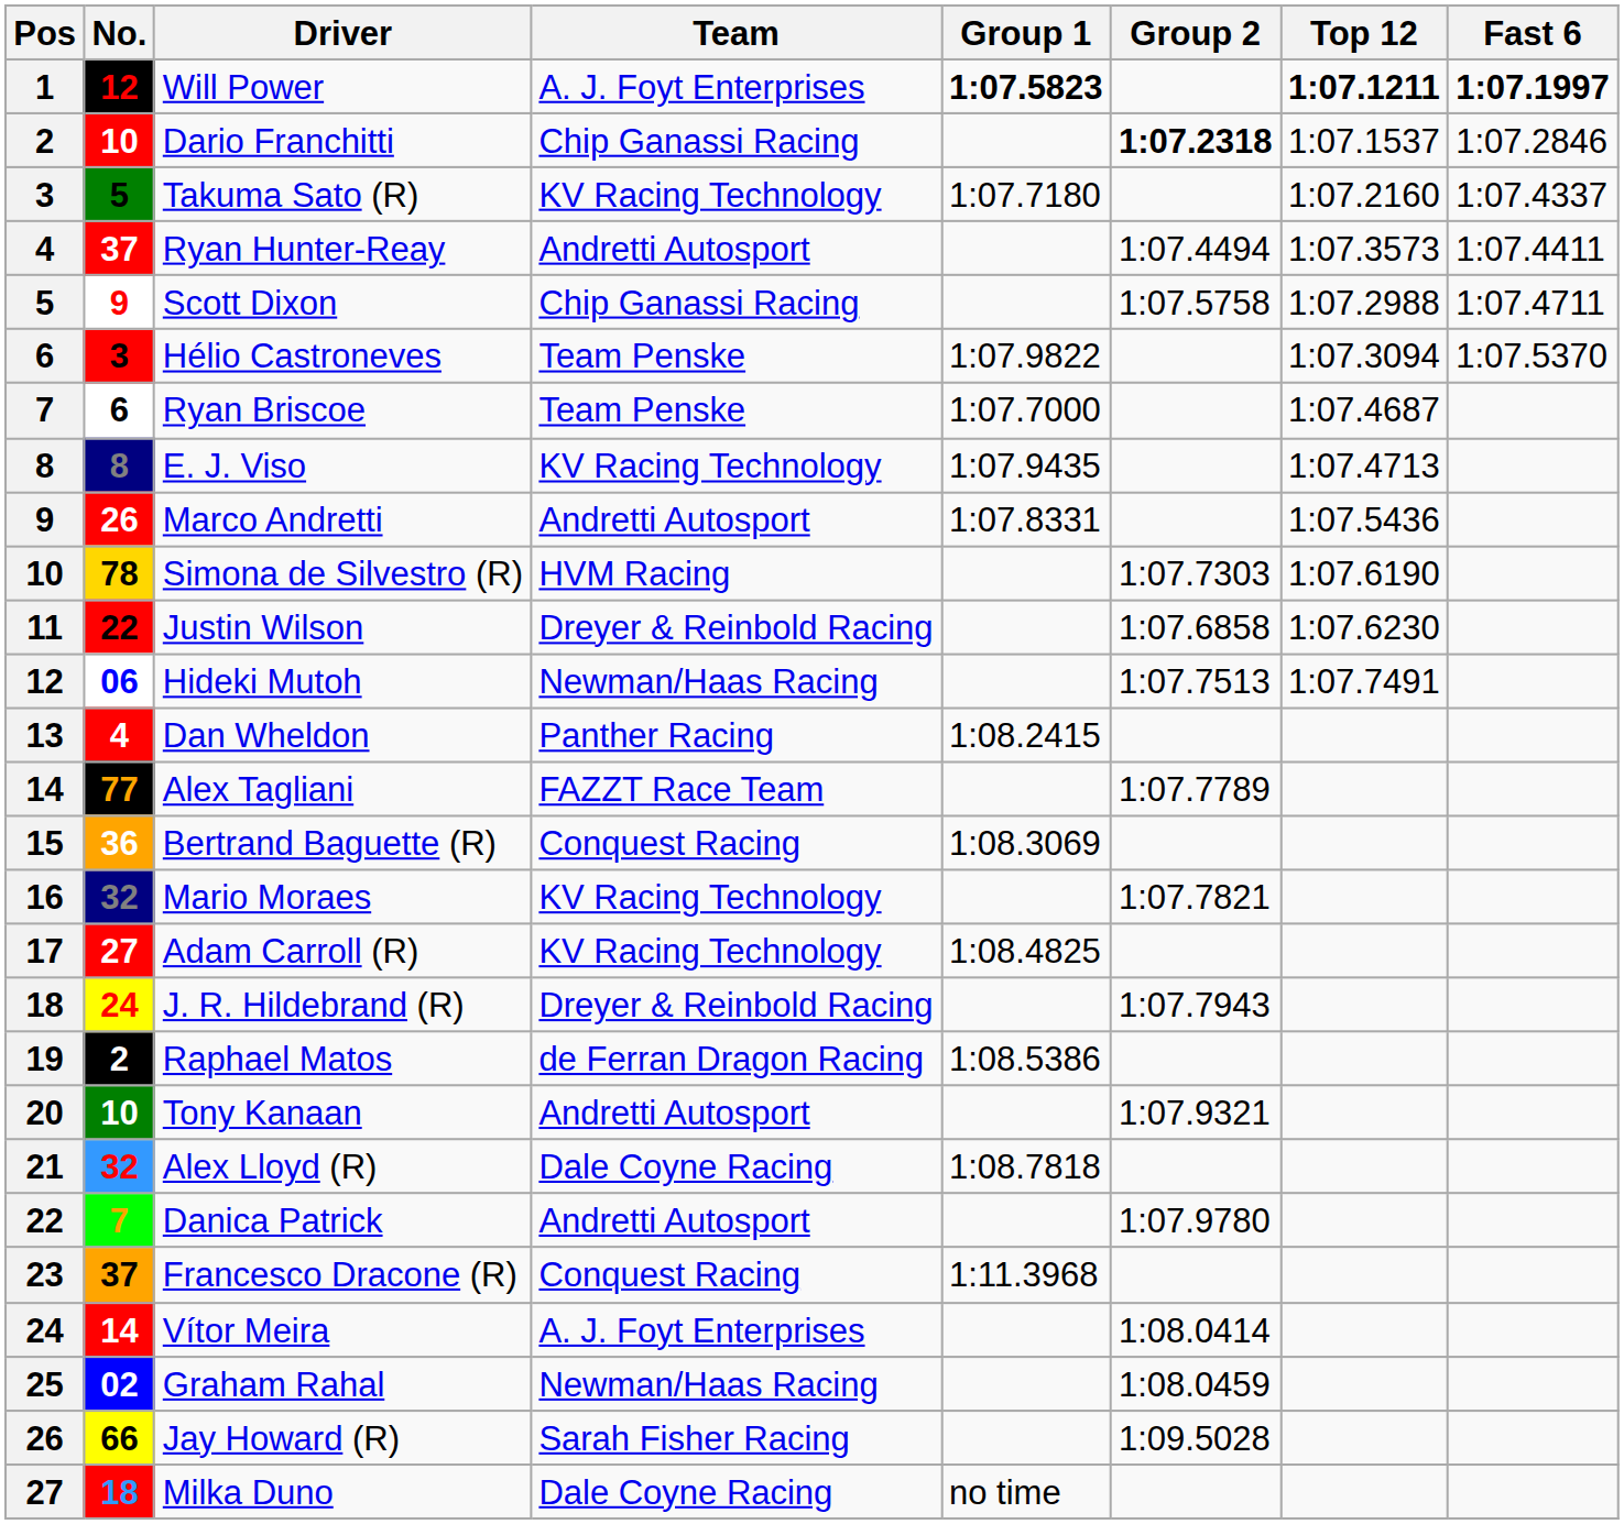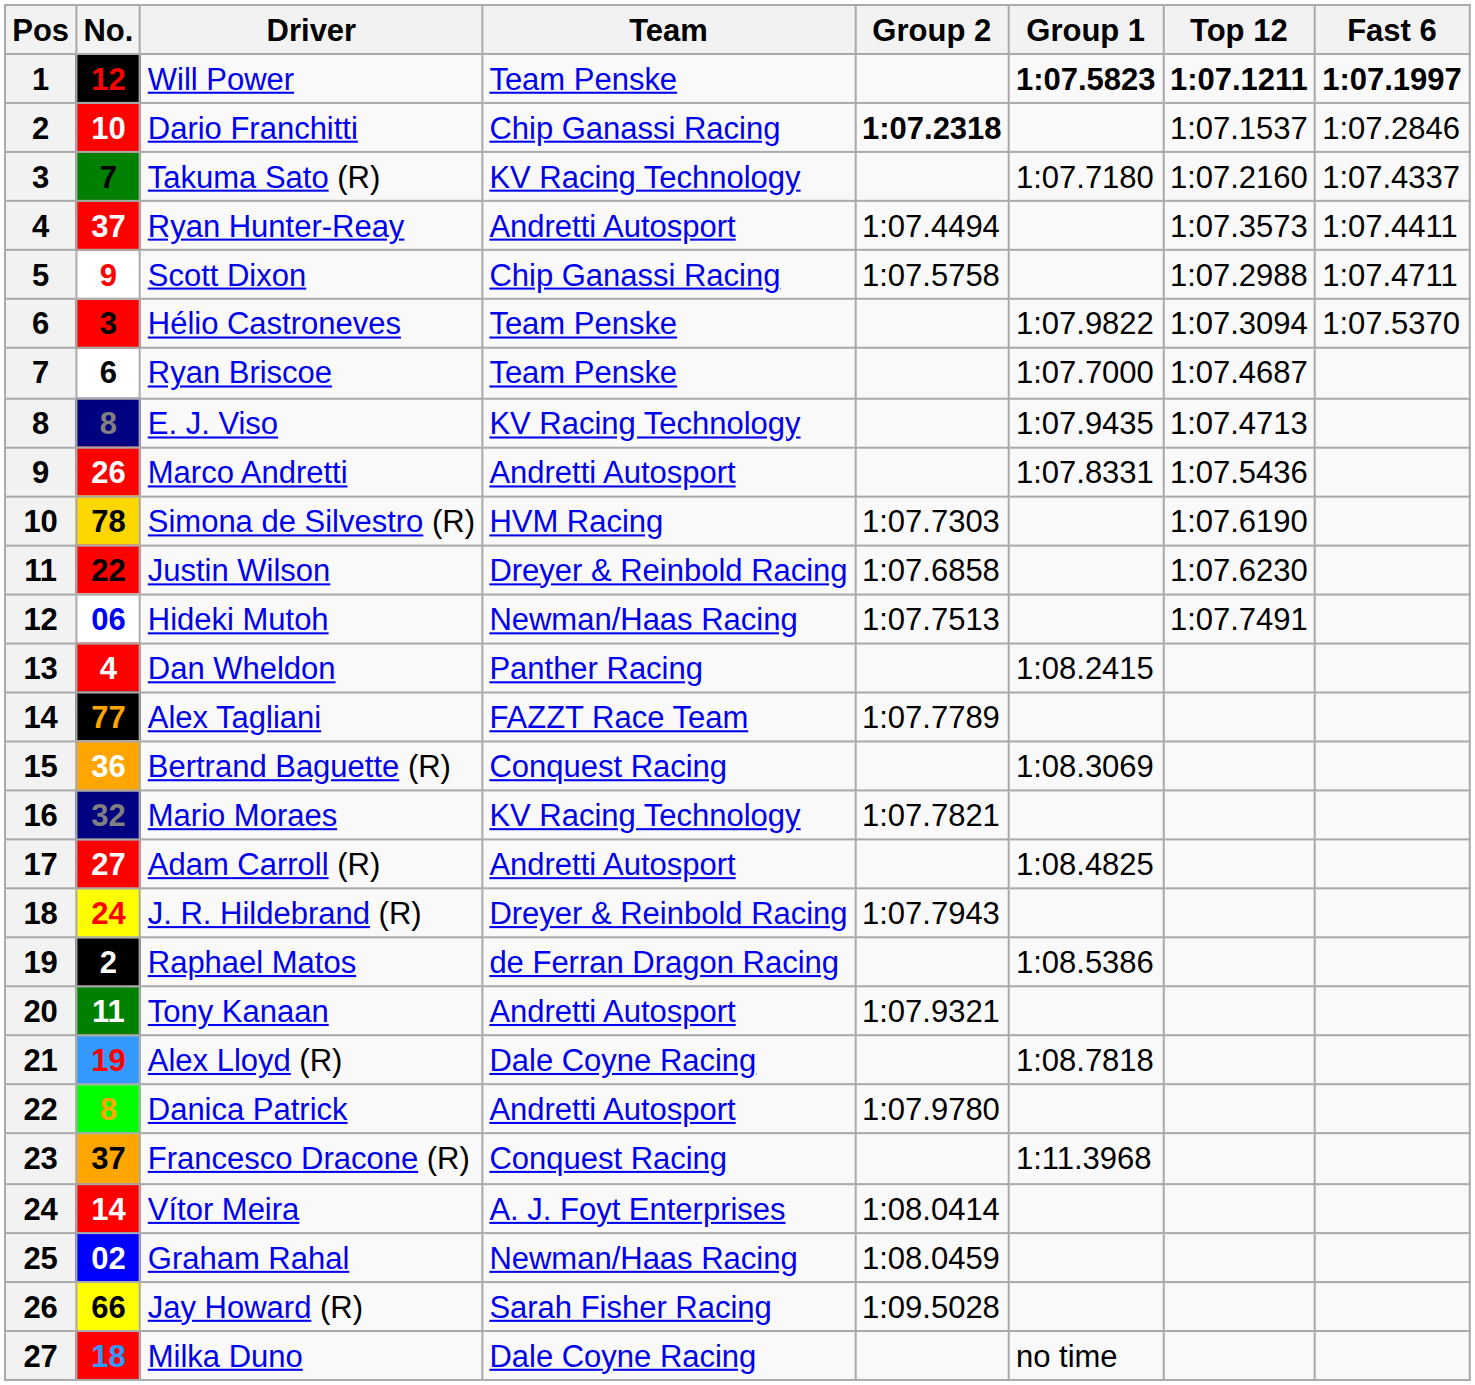 <table class="wikitable" style="font-size:95%">
 <tr>
 <th>Pos</th>
 <th>No.</th>
 <th>Driver</th>
 <th>Team</th>
+<th>Group 2</th>
 <th>Group 1</th>
-<th>Group 2</th>
 <th>Top 12</th>
 <th>Fast 6</th>
 </tr>
 <tr>
 <th>1</th>
 <td style="background:black; color:red;" align="center"><strong>12</strong></td>
 <td> <a href='#'>Will Power</a></td>
-<td><a href='#'>A. J. Foyt Enterprises</a></td>
+<td><a href='#'>Team Penske</a></td>
+<td></td>
 <td><strong>1:07.5823</strong></td>
-<td></td>
 <td><strong>1:07.1211</strong></td>
 <td><strong>1:07.1997</strong></td>
 </tr>
 <tr>
 <th>2</th>
 <td style="background:red; color:white;" align=center><strong>10</strong></td>
 <td> <a href='#'>Dario Franchitti</a></td>
 <td><a href='#'>Chip Ganassi Racing</a></td>
+<td><strong>1:07.2318</strong></td>
 <td></td>
-<td><strong>1:07.2318</strong></td>
 <td>1:07.1537</td>
 <td>1:07.2846</td>
 </tr>
 <tr>
 <th>3</th>
-<td style="background:green; color:black;" align=center><strong>5</strong></td>
+<td style="background:green; color:black;" align=center><strong>7</strong></td>
 <td> <a href='#'>Takuma Sato</a> (R)</td>
 <td><a href='#'>KV Racing Technology</a></td>
+<td></td>
 <td>1:07.7180</td>
-<td></td>
 <td>1:07.2160</td>
 <td>1:07.4337</td>
 </tr>
 <tr>
 <th>4</th>
 <td style="background:red; color:white;" align="center"><strong>37</strong></td>
 <td> <a href='#'>Ryan Hunter-Reay</a></td>
 <td><a href='#'>Andretti Autosport</a></td>
+<td>1:07.4494</td>
 <td></td>
-<td>1:07.4494</td>
 <td>1:07.3573</td>
 <td>1:07.4411</td>
 </tr>
 <tr>
 <th>5</th>
 <td style="background:white; color:red;" align="center"><strong>9</strong></td>
 <td> <a href='#'>Scott Dixon</a></td>
 <td><a href='#'>Chip Ganassi Racing</a></td>
+<td>1:07.5758</td>
 <td></td>
-<td>1:07.5758</td>
 <td>1:07.2988</td>
 <td>1:07.4711</td>
 </tr>
 <tr>
 <th>6</th>
 <td style="background:red; color:black;" align="center"><strong>3</strong></td>
 <td> <a href='#'>Hélio Castroneves</a></td>
 <td><a href='#'>Team Penske</a></td>
+<td></td>
 <td>1:07.9822</td>
-<td></td>
 <td>1:07.3094</td>
 <td>1:07.5370</td>
 </tr>
 <tr>
 <th>7</th>
 <td style="background:white; color:black;" align="center"><strong>6</strong></td>
 <td> <a href='#'>Ryan Briscoe</a></td>
 <td><a href='#'>Team Penske</a></td>
+<td></td>
 <td>1:07.7000</td>
-<td></td>
 <td>1:07.4687</td>
 <td></td>
 </tr>
 <tr>
 <th>8</th>
 <td style="background:navy; color:gray;" align=center><strong>8</strong></td>
 <td> <a href='#'>E. J. Viso</a></td>
 <td><a href='#'>KV Racing Technology</a></td>
+<td></td>
 <td>1:07.9435</td>
-<td></td>
 <td>1:07.4713</td>
 <td></td>
 </tr>
 <tr>
 <th>9</th>
 <td style="background:red; color:white;" align="center"><strong>26</strong></td>
 <td> <a href='#'>Marco Andretti</a></td>
 <td><a href='#'>Andretti Autosport</a></td>
+<td></td>
 <td>1:07.8331</td>
-<td></td>
 <td>1:07.5436</td>
 <td></td>
 </tr>
 <tr>
 <th>10</th>
 <td style="background:gold; color:black;" align=center><strong>78</strong></td>
 <td> <a href='#'>Simona de Silvestro</a> (R)</td>
 <td><a href='#'>HVM Racing</a></td>
+<td>1:07.7303</td>
 <td></td>
-<td>1:07.7303</td>
 <td>1:07.6190</td>
 <td></td>
 </tr>
 <tr>
 <th>11</th>
 <td style="background:red; color:black;" align=center><strong>22</strong></td>
 <td> <a href='#'>Justin Wilson</a></td>
 <td><a href='#'>Dreyer & Reinbold Racing</a></td>
+<td>1:07.6858</td>
 <td></td>
-<td>1:07.6858</td>
 <td>1:07.6230</td>
 <td></td>
 </tr>
 <tr>
 <th>12</th>
 <td style="background:white; color:blue;" align="center"><strong>06</strong></td>
 <td> <a href='#'>Hideki Mutoh</a></td>
 <td><a href='#'>Newman/Haas Racing</a></td>
+<td>1:07.7513</td>
 <td></td>
-<td>1:07.7513</td>
 <td>1:07.7491</td>
 <td></td>
 </tr>
 <tr>
 <th>13</th>
 <td style="background:red; color:white;" align="center"><strong>4</strong></td>
 <td> <a href='#'>Dan Wheldon</a></td>
 <td><a href='#'>Panther Racing</a></td>
+<td></td>
 <td>1:08.2415</td>
-<td></td>
 <td></td>
 <td></td>
 </tr>
 <tr>
 <th>14</th>
 <td style="background:black; color:orange;" align=center><strong>77</strong></td>
 <td> <a href='#'>Alex Tagliani</a></td>
 <td><a href='#'>FAZZT Race Team</a></td>
+<td>1:07.7789</td>
 <td></td>
-<td>1:07.7789</td>
 <td></td>
 <td></td>
 </tr>
 <tr>
 <th>15</th>
 <td style="background:orange; color:white;" align="center"><strong>36</strong></td>
 <td> <a href='#'>Bertrand Baguette</a> (R)</td>
 <td><a href='#'>Conquest Racing</a></td>
+<td></td>
 <td>1:08.3069</td>
-<td></td>
 <td></td>
 <td></td>
 </tr>
 <tr>
 <th>16</th>
 <td style="background:navy; color:gray;" align=center><strong>32</strong></td>
 <td> <a href='#'>Mario Moraes</a></td>
 <td><a href='#'>KV Racing Technology</a></td>
+<td>1:07.7821</td>
 <td></td>
-<td>1:07.7821</td>
 <td></td>
 <td></td>
 </tr>
 <tr>
 <th>17</th>
 <td style="background:red; color:white;" align="center"><strong>27</strong></td>
 <td> <a href='#'>Adam Carroll</a> (R)</td>
-<td><a href='#'>KV Racing Technology</a></td>
+<td><a href='#'>Andretti Autosport</a></td>
+<td></td>
 <td>1:08.4825</td>
-<td></td>
 <td></td>
 <td></td>
 </tr>
 <tr>
 <th>18</th>
 <td style="background:yellow; color:red;" align=center><strong>24</strong></td>
 <td> <a href='#'>J. R. Hildebrand</a> (R)</td>
 <td><a href='#'>Dreyer & Reinbold Racing</a></td>
+<td>1:07.7943</td>
 <td></td>
-<td>1:07.7943</td>
 <td></td>
 <td></td>
 </tr>
 <tr>
 <th>19</th>
 <td style="background:black; color:white;" align=center><strong>2</strong></td>
 <td> <a href='#'>Raphael Matos</a></td>
 <td><a href='#'>de Ferran Dragon Racing</a></td>
+<td></td>
 <td>1:08.5386</td>
+<td></td>
+<td></td>
+</tr>
+<tr>
+<th>20</th>
+<td style="background:green; color:white;" align="center"><strong>11</strong></td>
+<td> <a href='#'>Tony Kanaan</a></td>
+<td><a href='#'>Andretti Autosport</a></td>
+<td>1:07.9321</td>
 <td></td>
 <td></td>
 <td></td>
 </tr>
 <tr>
-<th>20</th>
-<td style="background:green; color:white;" align="center"><strong>10</strong></td>
-<td> <a href='#'>Tony Kanaan</a></td>
-<td><a href='#'>Andretti Autosport</a></td>
-<td></td>
-<td>1:07.9321</td>
-<td></td>
-<td></td>
-</tr>
-<tr>
 <th>21</th>
-<td style="background:#3399FF; color:red;" align="center"><strong>32</strong></td>
+<td style="background:#3399FF; color:red;" align="center"><strong>19</strong></td>
 <td> <a href='#'>Alex Lloyd</a> (R)</td>
 <td><a href='#'>Dale Coyne Racing</a></td>
+<td></td>
 <td>1:08.7818</td>
-<td></td>
 <td></td>
 <td></td>
 </tr>
 <tr>
 <th>22</th>
-<td style="background:lime; color:orange;" align="center"><strong>7</strong></td>
+<td style="background:lime; color:orange;" align="center"><strong>8</strong></td>
 <td> <a href='#'>Danica Patrick</a></td>
 <td><a href='#'>Andretti Autosport</a></td>
+<td>1:07.9780</td>
 <td></td>
-<td>1:07.9780</td>
 <td></td>
 <td></td>
 </tr>
 <tr>
 <th>23</th>
 <td style="background:orange; color:black;" align="center"><strong>37</strong></td>
 <td> <a href='#'>Francesco Dracone</a> (R)</td>
 <td><a href='#'>Conquest Racing</a></td>
+<td></td>
 <td>1:11.3968</td>
-<td></td>
 <td></td>
 <td></td>
 </tr>
 <tr>
 <th>24</th>
 <td style="background:red; color:white;" align=center><strong>14</strong></td>
 <td> <a href='#'>Vítor Meira</a></td>
 <td><a href='#'>A. J. Foyt Enterprises</a></td>
+<td>1:08.0414</td>
 <td></td>
-<td>1:08.0414</td>
 <td></td>
 <td></td>
 </tr>
 <tr>
 <th>25</th>
 <td style="background:blue; color:white;" align="center"><strong>02</strong></td>
 <td> <a href='#'>Graham Rahal</a></td>
 <td><a href='#'>Newman/Haas Racing</a></td>
+<td>1:08.0459</td>
 <td></td>
-<td>1:08.0459</td>
 <td></td>
 <td></td>
 </tr>
 <tr>
 <th>26</th>
 <td style="background:yellow; color:black;" align="center"><strong>66</strong></td>
 <td> <a href='#'>Jay Howard</a> (R)</td>
 <td><a href='#'>Sarah Fisher Racing</a></td>
+<td>1:09.5028</td>
 <td></td>
-<td>1:09.5028</td>
 <td></td>
 <td></td>
 </tr>
 <tr>
 <th>27</th>
 <td style="background:red; color:#3399FF;" align="center"><strong>18</strong></td>
 <td> <a href='#'>Milka Duno</a></td>
 <td><a href='#'>Dale Coyne Racing</a></td>
+<td></td>
 <td>no time</td>
-<td></td>
 <td></td>
 <td></td>
 </tr>
 </table>
